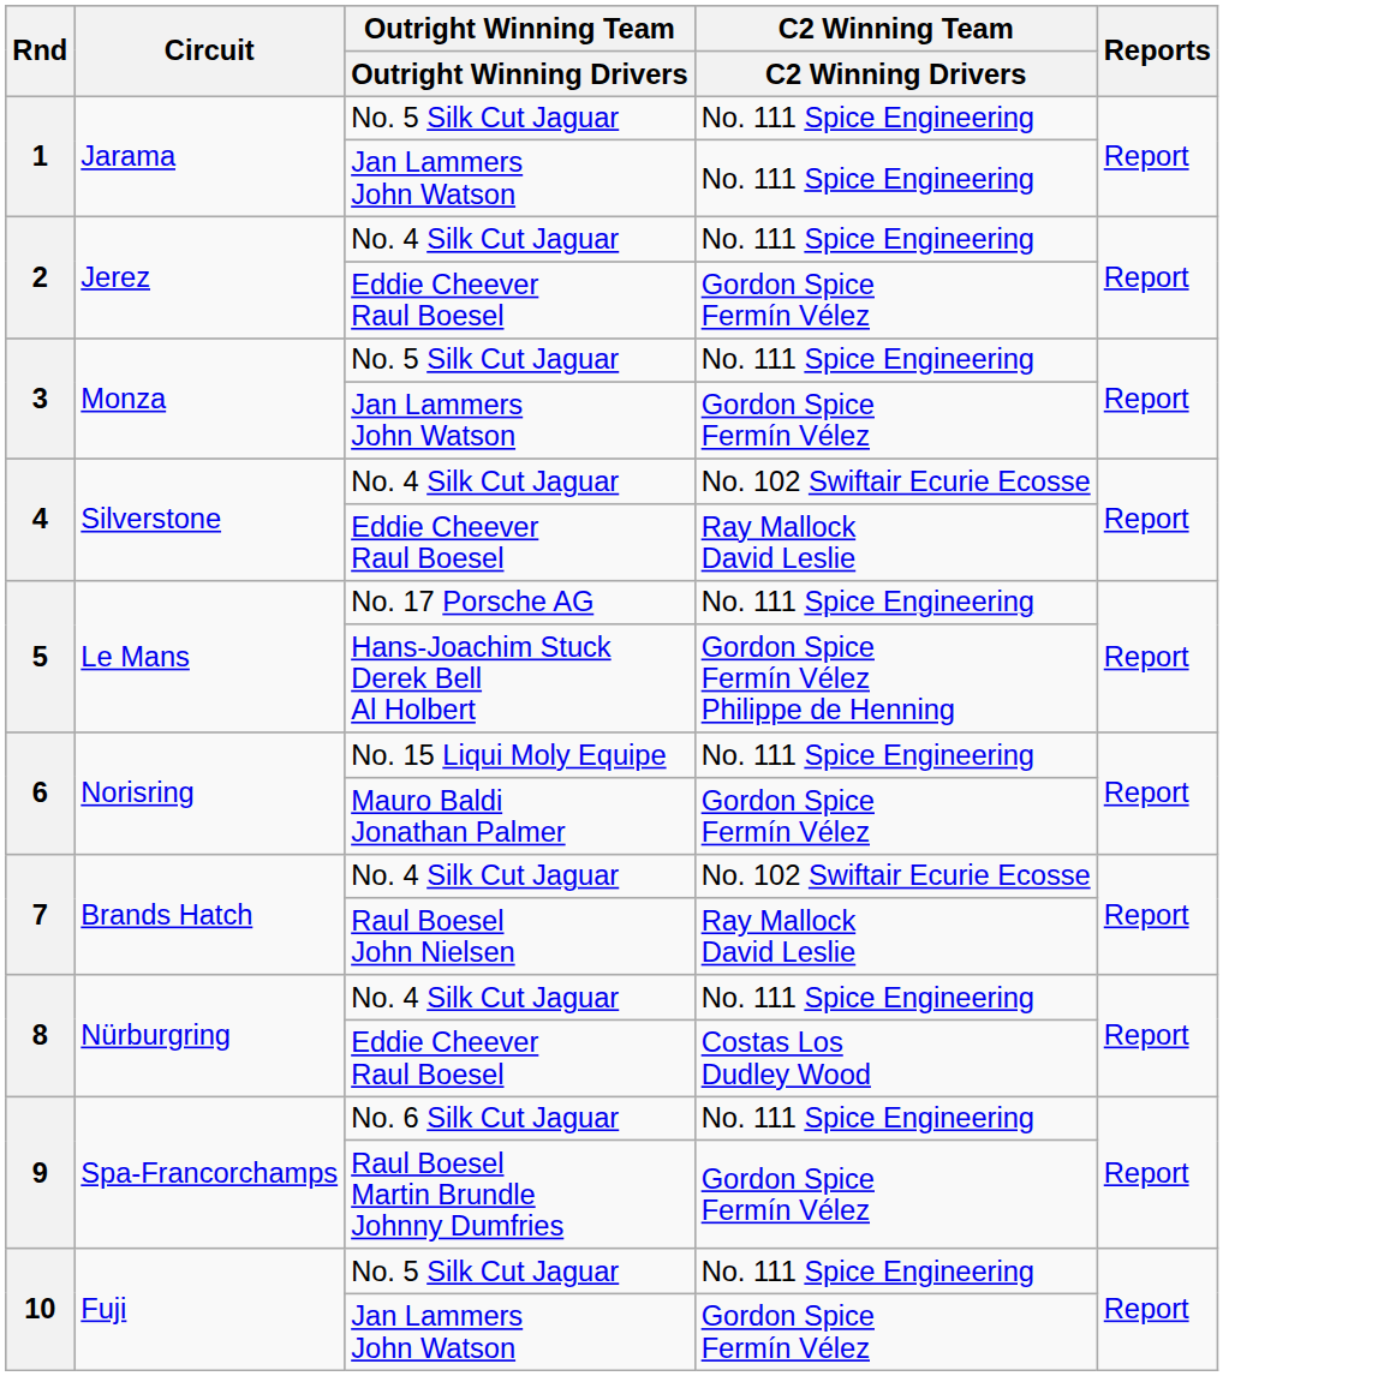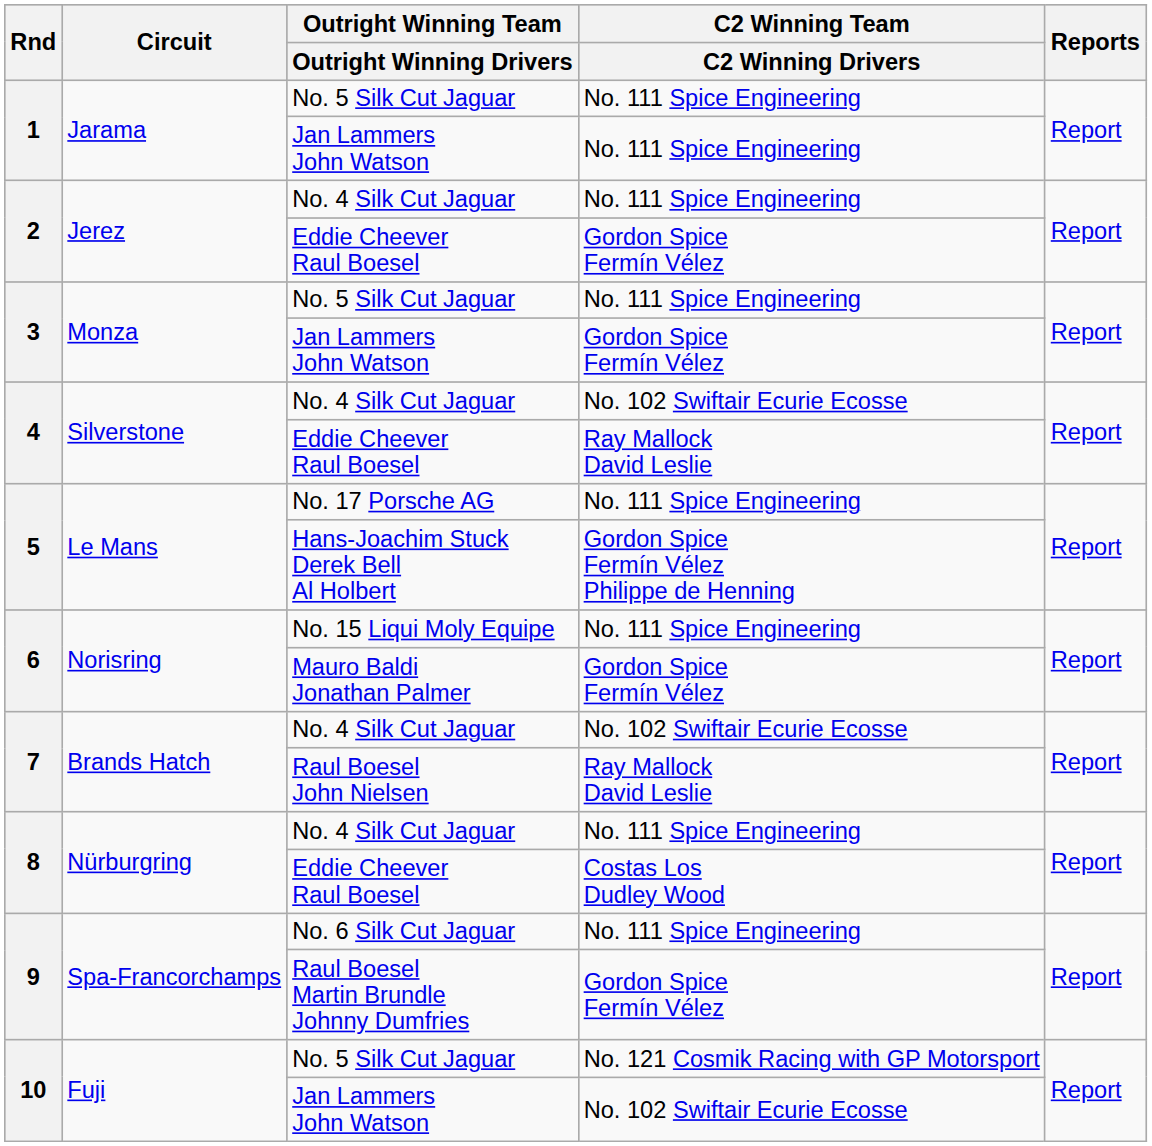 <table class="wikitable" style="font-size: 90%;">
 <tr>
 <th rowspan=2>Rnd</th>
 <th rowspan=2>Circuit</th>
 <th>Outright Winning Team</th>
 <th>C2 Winning Team</th>
 <th rowspan=2>Reports</th>
 </tr>
 <tr>
 <th>Outright Winning Drivers</th>
 <th>C2 Winning Drivers</th>
 </tr>
 <tr>
 <th rowspan=2>1</th>
 <td rowspan=2><a href='#'>Jarama</a></td>
 <td> No. 5 <a href='#'>Silk Cut Jaguar</a></td>
 <td> No. 111 <a href='#'>Spice Engineering</a></td>
 <td rowspan=2><a href='#'>Report</a></td>
 </tr>
 <tr>
 <td> <a href='#'>Jan Lammers</a><br> <a href='#'>John Watson</a></td>
 <td> No. 111 <a href='#'>Spice Engineering</a></td>
 </tr>
 <tr>
 <th rowspan=2>2</th>
 <td rowspan=2><a href='#'>Jerez</a></td>
 <td> No. 4 <a href='#'>Silk Cut Jaguar</a></td>
 <td> No. 111 <a href='#'>Spice Engineering</a></td>
 <td rowspan=2><a href='#'>Report</a></td>
 </tr>
 <tr>
 <td> <a href='#'>Eddie Cheever</a><br> <a href='#'>Raul Boesel</a></td>
 <td> <a href='#'>Gordon Spice</a><br> <a href='#'>Fermín Vélez</a></td>
 </tr>
 <tr>
 <th rowspan=2>3</th>
 <td rowspan=2><a href='#'>Monza</a></td>
 <td> No. 5 <a href='#'>Silk Cut Jaguar</a></td>
 <td> No. 111 <a href='#'>Spice Engineering</a></td>
 <td rowspan=2><a href='#'>Report</a></td>
 </tr>
 <tr>
 <td> <a href='#'>Jan Lammers</a><br> <a href='#'>John Watson</a></td>
 <td> <a href='#'>Gordon Spice</a><br> <a href='#'>Fermín Vélez</a></td>
 </tr>
 <tr>
 <th rowspan=2>4</th>
 <td rowspan=2><a href='#'>Silverstone</a></td>
 <td> No. 4 <a href='#'>Silk Cut Jaguar</a></td>
 <td> No. 102 <a href='#'>Swiftair Ecurie Ecosse</a></td>
 <td rowspan=2><a href='#'>Report</a></td>
 </tr>
 <tr>
 <td> <a href='#'>Eddie Cheever</a><br> <a href='#'>Raul Boesel</a></td>
 <td> <a href='#'>Ray Mallock</a><br> <a href='#'>David Leslie</a></td>
 </tr>
 <tr>
 <th rowspan=2>5</th>
 <td rowspan=2><a href='#'>Le Mans</a></td>
 <td> No. 17 <a href='#'>Porsche AG</a></td>
 <td> No. 111 <a href='#'>Spice Engineering</a></td>
 <td rowspan=2><a href='#'>Report</a></td>
 </tr>
 <tr>
 <td> <a href='#'>Hans-Joachim Stuck</a><br> <a href='#'>Derek Bell</a><br> <a href='#'>Al Holbert</a></td>
 <td> <a href='#'>Gordon Spice</a><br> <a href='#'>Fermín Vélez</a><br> <a href='#'>Philippe de Henning</a></td>
 </tr>
 <tr>
 <th rowspan=2>6</th>
 <td rowspan=2><a href='#'>Norisring</a></td>
 <td> No. 15 <a href='#'>Liqui Moly Equipe</a></td>
 <td> No. 111 <a href='#'>Spice Engineering</a></td>
 <td rowspan=2><a href='#'>Report</a></td>
 </tr>
 <tr>
 <td> <a href='#'>Mauro Baldi</a><br> <a href='#'>Jonathan Palmer</a></td>
 <td> <a href='#'>Gordon Spice</a><br> <a href='#'>Fermín Vélez</a></td>
 </tr>
 <tr>
 <th rowspan=2>7</th>
 <td rowspan=2><a href='#'>Brands Hatch</a></td>
 <td> No. 4 <a href='#'>Silk Cut Jaguar</a></td>
 <td> No. 102 <a href='#'>Swiftair Ecurie Ecosse</a></td>
 <td rowspan=2><a href='#'>Report</a></td>
 </tr>
 <tr>
 <td> <a href='#'>Raul Boesel</a><br> <a href='#'>John Nielsen</a></td>
 <td> <a href='#'>Ray Mallock</a><br> <a href='#'>David Leslie</a></td>
 </tr>
 <tr>
 <th rowspan=2>8</th>
 <td rowspan=2><a href='#'>Nürburgring</a></td>
 <td> No. 4 <a href='#'>Silk Cut Jaguar</a></td>
 <td> No. 111 <a href='#'>Spice Engineering</a></td>
 <td rowspan=2><a href='#'>Report</a></td>
 </tr>
 <tr>
 <td> <a href='#'>Eddie Cheever</a><br> <a href='#'>Raul Boesel</a></td>
 <td> <a href='#'>Costas Los</a><br> <a href='#'>Dudley Wood</a></td>
 </tr>
 <tr>
 <th rowspan=2>9</th>
 <td rowspan=2><a href='#'>Spa-Francorchamps</a></td>
 <td> No. 6 <a href='#'>Silk Cut Jaguar</a></td>
 <td> No. 111 <a href='#'>Spice Engineering</a></td>
 <td rowspan=2><a href='#'>Report</a></td>
 </tr>
 <tr>
 <td> <a href='#'>Raul Boesel</a><br> <a href='#'>Martin Brundle</a><br> <a href='#'>Johnny Dumfries</a></td>
 <td> <a href='#'>Gordon Spice</a><br> <a href='#'>Fermín Vélez</a></td>
 </tr>
 <tr>
 <th rowspan=2>10</th>
 <td rowspan=2><a href='#'>Fuji</a></td>
 <td> No. 5 <a href='#'>Silk Cut Jaguar</a></td>
-<td> No. 111 <a href='#'>Spice Engineering</a></td>
+<td> No. 121 <a href='#'>Cosmik Racing with GP Motorsport</a></td>
 <td rowspan=2><a href='#'>Report</a></td>
 </tr>
 <tr>
 <td> <a href='#'>Jan Lammers</a><br> <a href='#'>John Watson</a></td>
-<td> <a href='#'>Gordon Spice</a><br> <a href='#'>Fermín Vélez</a></td>
+<td> No. 102 <a href='#'>Swiftair Ecurie Ecosse</a></td>
 </tr>
 </table>
